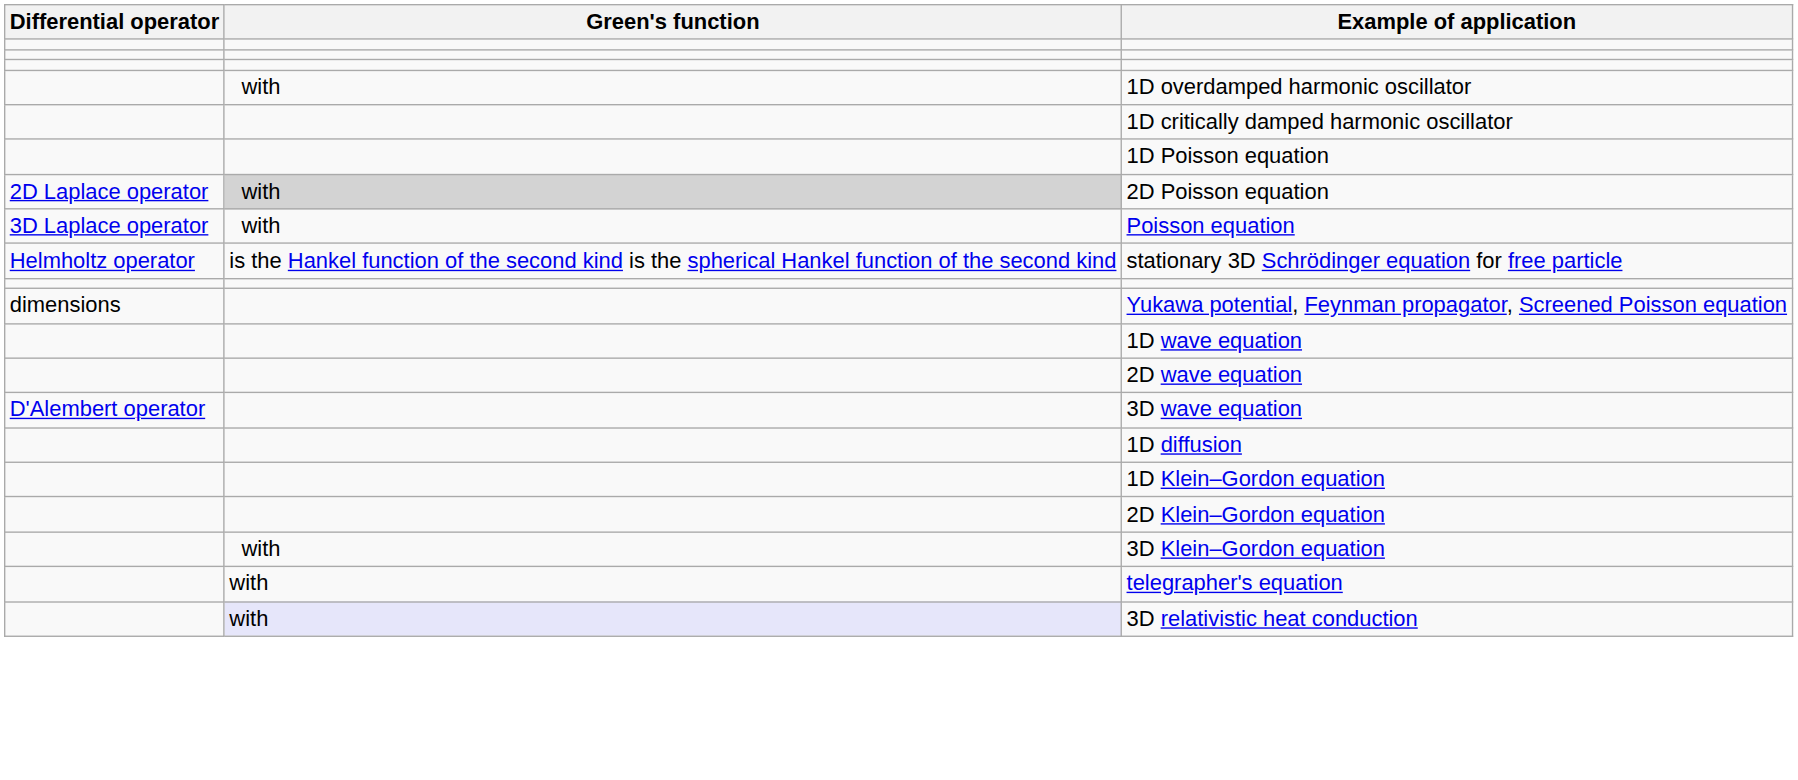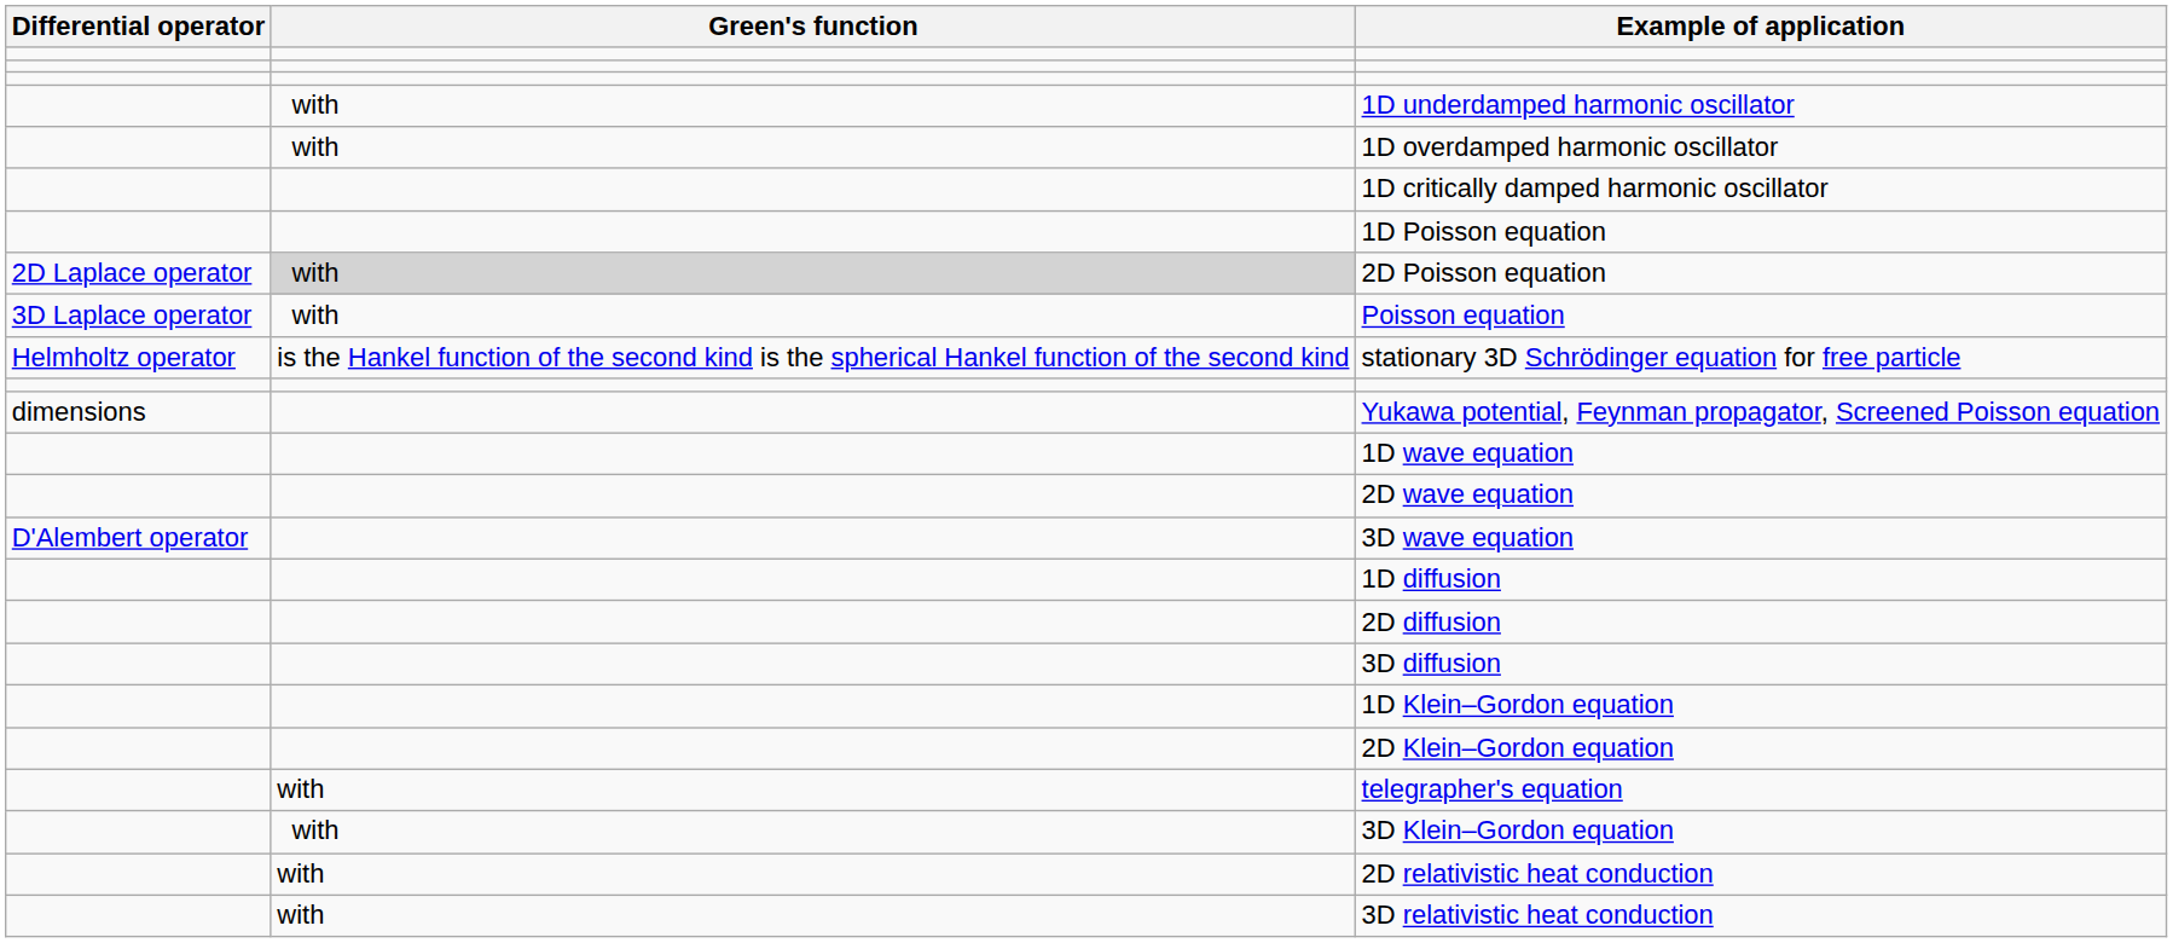 <table class="wikitable">
 <tr>
 <th>Differential operator </th>
 <th>Green's function </th>
 <th>Example of application</th>
 </tr>
 <tr>
 <td></td>
 <td></td>
 <td></td>
 </tr>
 <tr>
 <td></td>
 <td></td>
 <td></td>
 </tr>
 <tr>
 <td></td>
 <td></td>
 <td></td>
+</tr>
+<tr>
+<td></td>
+<td>   with  </td>
+<td><a href='#'>1D underdamped harmonic oscillator</a></td>
 </tr>
 <tr>
 <td></td>
 <td>   with  </td>
 <td>1D overdamped harmonic oscillator</td>
 </tr>
 <tr>
 <td></td>
 <td></td>
 <td>1D critically damped harmonic oscillator</td>
 </tr>
 <tr>
 <td></td>
 <td></td>
 <td>1D Poisson equation</td>
 </tr>
 <tr>
 <td><a href='#'>2D Laplace operator</a></td>
 <td style="background: lightgrey;">   with  </td>
 <td>2D Poisson equation</td>
 </tr>
 <tr>
 <td><a href='#'> 3D Laplace operator</a></td>
 <td>   with  </td>
 <td><a href='#'>Poisson equation</a></td>
 </tr>
 <tr>
 <td><a href='#'>Helmholtz operator</a></td>
 <td>  is the <a href='#'>Hankel function of the second kind</a> is the <a href='#'>spherical Hankel function of the second kind</a></td>
 <td>stationary 3D <a href='#'>Schrödinger equation</a> for <a href='#'>free particle</a></td>
 </tr>
 <tr>
 <td></td>
 <td></td>
 <td></td>
 </tr>
 <tr>
 <td> dimensions</td>
 <td></td>
 <td><a href='#'>Yukawa potential</a>, <a href='#'>Feynman propagator</a>, <a href='#'>Screened Poisson equation</a></td>
 </tr>
 <tr>
 <td></td>
 <td></td>
 <td>1D <a href='#'>wave equation</a></td>
 </tr>
 <tr>
 <td></td>
 <td></td>
 <td>2D <a href='#'>wave equation</a></td>
 </tr>
 <tr>
 <td><a href='#'>D'Alembert operator</a></td>
 <td></td>
 <td>3D <a href='#'>wave equation</a></td>
 </tr>
 <tr>
 <td></td>
 <td></td>
 <td>1D <a href='#'>diffusion</a></td>
 </tr>
 <tr>
 <td></td>
+<td></td>
+<td>2D <a href='#'>diffusion</a></td>
+</tr>
+<tr>
+<td></td>
+<td></td>
+<td>3D <a href='#'>diffusion</a></td>
+</tr>
+<tr>
+<td></td>
 <td> </td>
 <td>1D <a href='#'>Klein–Gordon equation</a></td>
 </tr>
 <tr>
 <td></td>
 <td> </td>
 <td>2D <a href='#'>Klein–Gordon equation</a></td>
 </tr>
 <tr>
 <td></td>
+<td>  with  </td>
+<td><a href='#'>telegrapher's equation</a></td>
+</tr>
+<tr>
+<td></td>
 <td>   with  </td>
 <td>3D <a href='#'>Klein–Gordon equation</a></td>
 </tr>
 <tr>
 <td></td>
 <td>  with  </td>
-<td><a href='#'>telegrapher's equation</a></td>
+<td>2D <a href='#'>relativistic heat conduction</a></td>
 </tr>
 <tr>
 <td></td>
-<td style="background: lavender;">  with  </td>
+<td>  with  </td>
 <td>3D <a href='#'>relativistic heat conduction</a></td>
 </tr>
 </table>
